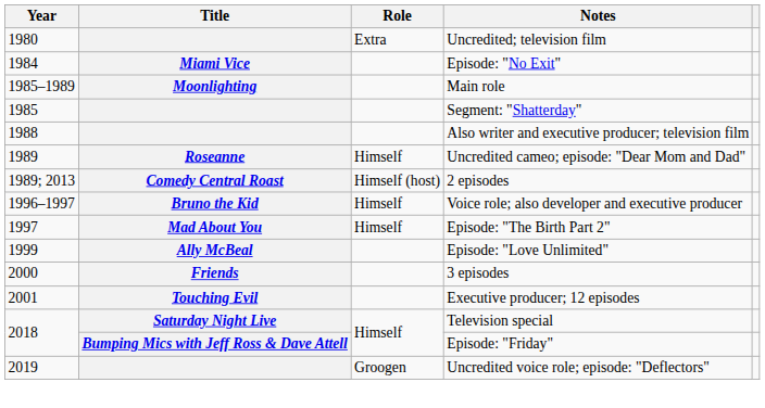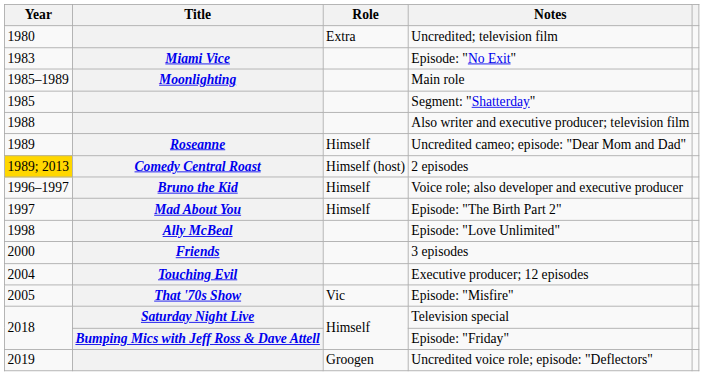 <table class="wikitable sortable plainrowheaders">
 <tr>
 <th scope=col>Year</th>
 <th scope=col>Title</th>
 <th scope=col>Role</th>
 <th scope=col class="sortable">Notes</th>
 <th scope=col class="unsortable"></th>
 </tr>
 <tr>
 <td>1980</td>
 <th scope=row></th>
 <td>Extra</td>
 <td>Uncredited; television film</td>
 <td style="text-align:center;"></td>
 </tr>
 <tr>
-<td>1984</td>
+<td>1983</td>
 <th scope=row><em><a href='#'>Miami Vice</a></em></th>
 <td></td>
 <td>Episode: "<a href='#'>No Exit</a>"</td>
 <td style="text-align:center;"></td>
 </tr>
 <tr>
 <td>1985–1989</td>
 <th scope=row><em><a href='#'>Moonlighting</a></em></th>
 <td></td>
 <td>Main role</td>
 <td style="text-align:center;"></td>
 </tr>
 <tr>
 <td>1985</td>
 <th scope=row></th>
 <td></td>
 <td>Segment: "<a href='#'>Shatterday</a>"</td>
 <td style="text-align:center;"></td>
 </tr>
 <tr>
 <td>1988</td>
 <th scope=row></th>
 <td></td>
 <td>Also writer and executive producer; television film</td>
 <td style="text-align:center;"></td>
 </tr>
 <tr>
 <td>1989</td>
 <th scope=row><em><a href='#'>Roseanne</a></em></th>
 <td>Himself</td>
 <td>Uncredited cameo; episode: "Dear Mom and Dad"</td>
 <td style="text-align:center;"></td>
 </tr>
 <tr>
-<td>1989; 2013</td>
+<td style="background: gold;">1989; 2013</td>
 <th scope=row><em><a href='#'>Comedy Central Roast</a></em></th>
 <td>Himself (host)</td>
 <td>2 episodes</td>
 <td style="text-align:center;"></td>
 </tr>
 <tr>
 <td>1996–1997</td>
 <th scope=row><em><a href='#'>Bruno the Kid</a></em></th>
 <td>Himself</td>
 <td>Voice role; also developer and executive producer</td>
 <td style="text-align:center;"></td>
 </tr>
 <tr>
 <td>1997</td>
 <th scope=row><em><a href='#'>Mad About You</a></em></th>
 <td>Himself</td>
 <td>Episode: "The Birth Part 2"</td>
 <td style="text-align:center;"></td>
 </tr>
 <tr>
-<td>1999</td>
+<td>1998</td>
 <th scope=row><em><a href='#'>Ally McBeal</a></em></th>
 <td></td>
 <td>Episode: "Love Unlimited"</td>
 <td style="text-align:center;"></td>
 </tr>
 <tr>
 <td>2000</td>
 <th scope=row><em><a href='#'>Friends</a></em></th>
 <td></td>
 <td>3 episodes</td>
 <td style="text-align:center;"></td>
 </tr>
 <tr>
-<td>2001</td>
+<td>2004</td>
 <th scope=row><em><a href='#'>Touching Evil</a></em></th>
 <td></td>
 <td>Executive producer; 12 episodes</td>
+<td style="text-align:center;"></td>
+</tr>
+<tr>
+<td>2005</td>
+<th scope=row><em><a href='#'>That '70s Show</a></em></th>
+<td>Vic</td>
+<td>Episode: "Misfire"</td>
 <td style="text-align:center;"></td>
 </tr>
 <tr>
 <td rowspan=2>2018</td>
 <th scope=row><em><a href='#'>Saturday Night Live</a></em></th>
 <td rowspan="2">Himself</td>
 <td>Television special</td>
 <td style="text-align:center;"></td>
 </tr>
 <tr>
 <th scope=row><em><a href='#'>Bumping Mics with Jeff Ross & Dave Attell</a></em></th>
 <td>Episode: "Friday"</td>
 <td style="text-align:center;"></td>
 </tr>
 <tr>
 <td>2019</td>
 <th scope=row></th>
 <td>Groogen</td>
 <td>Uncredited voice role; episode: "Deflectors"</td>
 <td style="text-align:center;"></td>
 </tr>
 </table>
